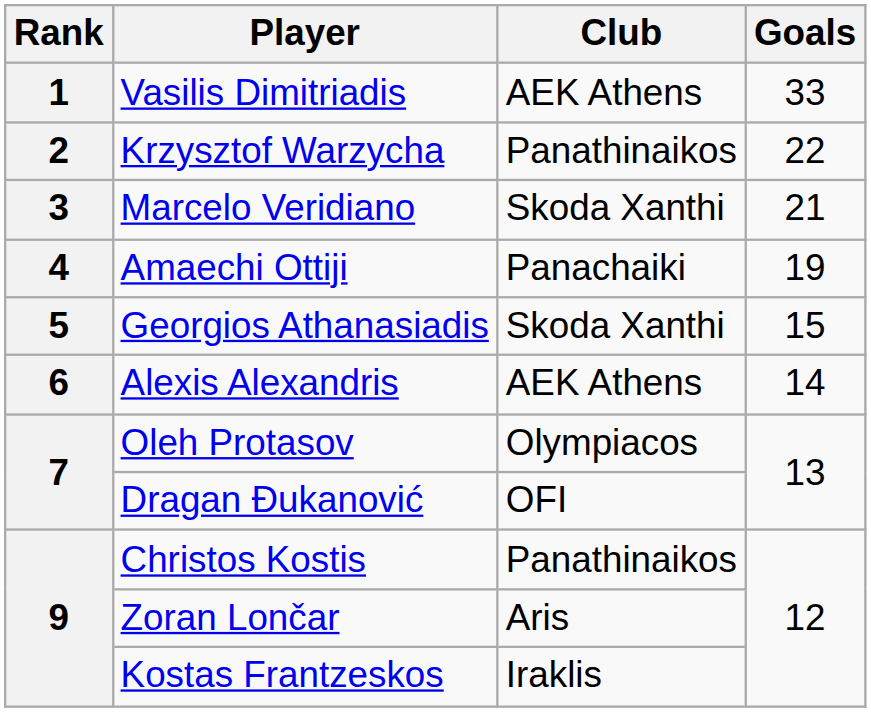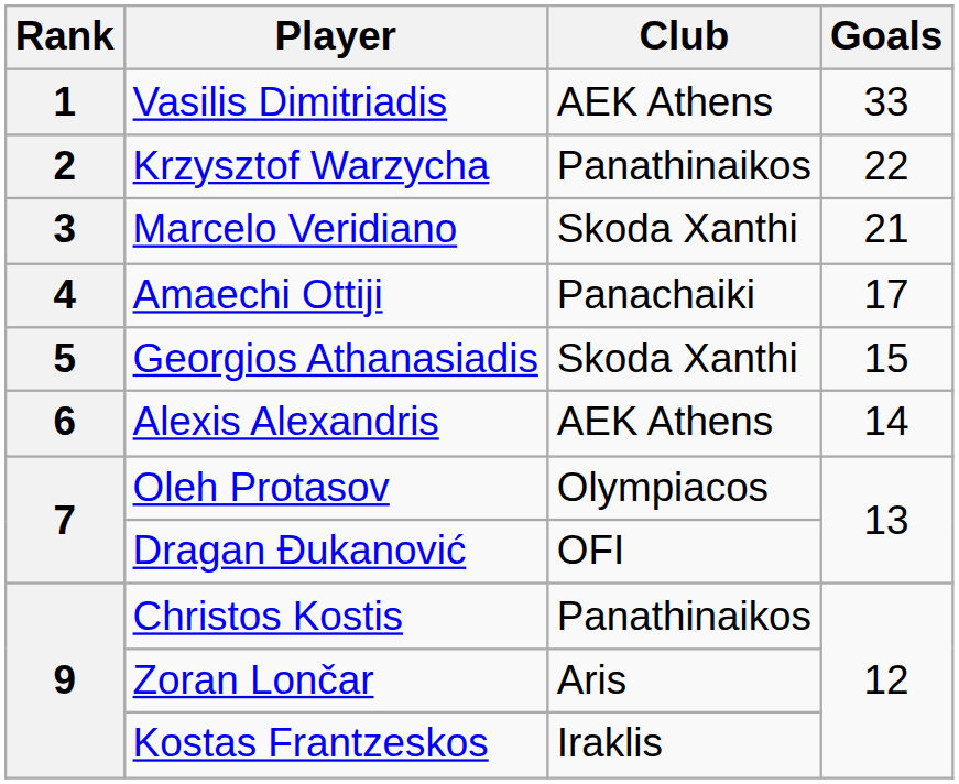 <table class="wikitable" style="text-align:center">
 <tr>
 <th>Rank</th>
 <th>Player</th>
 <th>Club</th>
 <th>Goals</th>
 </tr>
 <tr>
 <th>1</th>
 <td align="left"> <a href='#'>Vasilis Dimitriadis</a></td>
 <td align="left">AEK Athens</td>
 <td>33</td>
 </tr>
 <tr>
 <th>2</th>
 <td align="left"> <a href='#'>Krzysztof Warzycha</a></td>
 <td align="left">Panathinaikos</td>
 <td>22</td>
 </tr>
 <tr>
 <th>3</th>
 <td align="left"> <a href='#'>Marcelo Veridiano</a></td>
 <td align="left">Skoda Xanthi</td>
 <td>21</td>
 </tr>
 <tr>
 <th>4</th>
 <td align="left"> <a href='#'>Amaechi Ottiji</a></td>
 <td align="left">Panachaiki</td>
-<td>19</td>
+<td>17</td>
 </tr>
 <tr>
 <th>5</th>
 <td align="left"> <a href='#'>Georgios Athanasiadis</a></td>
 <td align="left">Skoda Xanthi</td>
 <td>15</td>
 </tr>
 <tr>
 <th>6</th>
 <td align="left"> <a href='#'>Alexis Alexandris</a></td>
 <td align="left">AEK Athens</td>
 <td>14</td>
 </tr>
 <tr>
 <th rowspan="2">7</th>
 <td align="left"> <a href='#'>Oleh Protasov</a></td>
 <td align="left">Olympiacos</td>
 <td rowspan="2">13</td>
 </tr>
 <tr>
 <td align="left"> <a href='#'>Dragan Đukanović</a></td>
 <td align="left">OFI</td>
 </tr>
 <tr>
 <th rowspan="3">9</th>
 <td align="left"> <a href='#'>Christos Kostis</a></td>
 <td align="left">Panathinaikos</td>
 <td rowspan="3">12</td>
 </tr>
 <tr>
 <td align="left"> <a href='#'>Zoran Lončar</a></td>
 <td align="left">Aris</td>
 </tr>
 <tr>
 <td align="left"> <a href='#'>Kostas Frantzeskos</a></td>
 <td align="left">Iraklis</td>
 </tr>
 </table>
